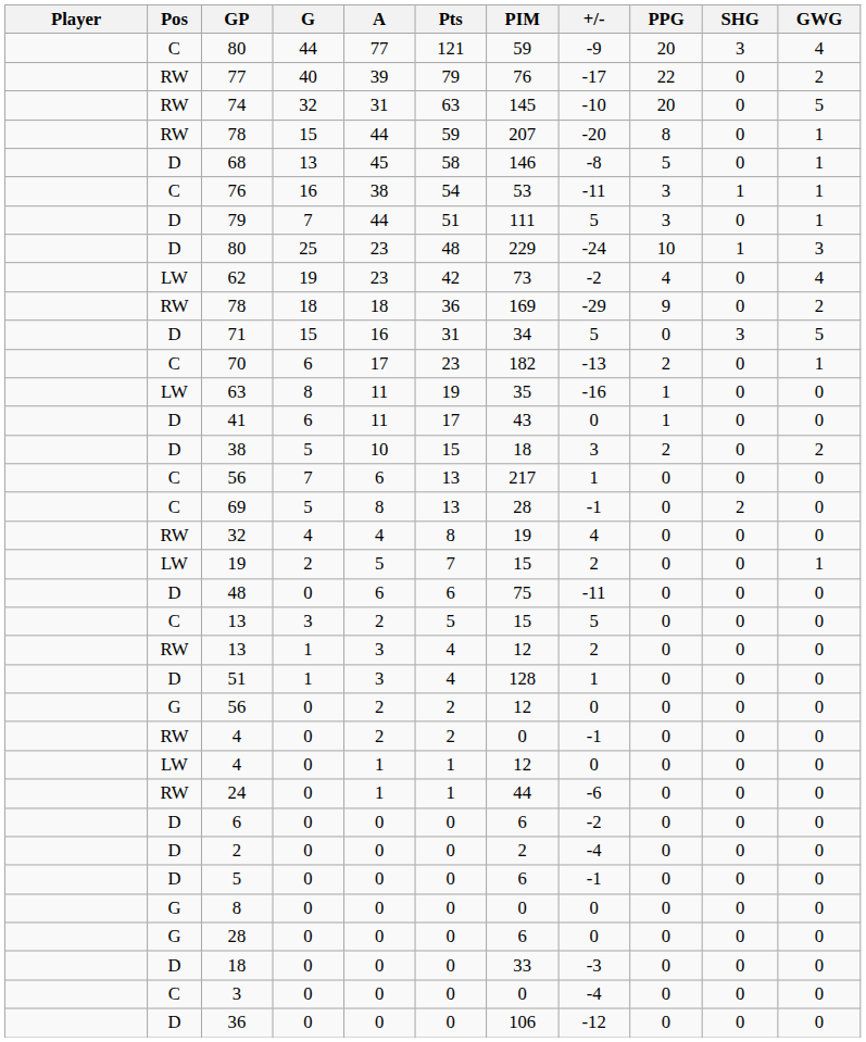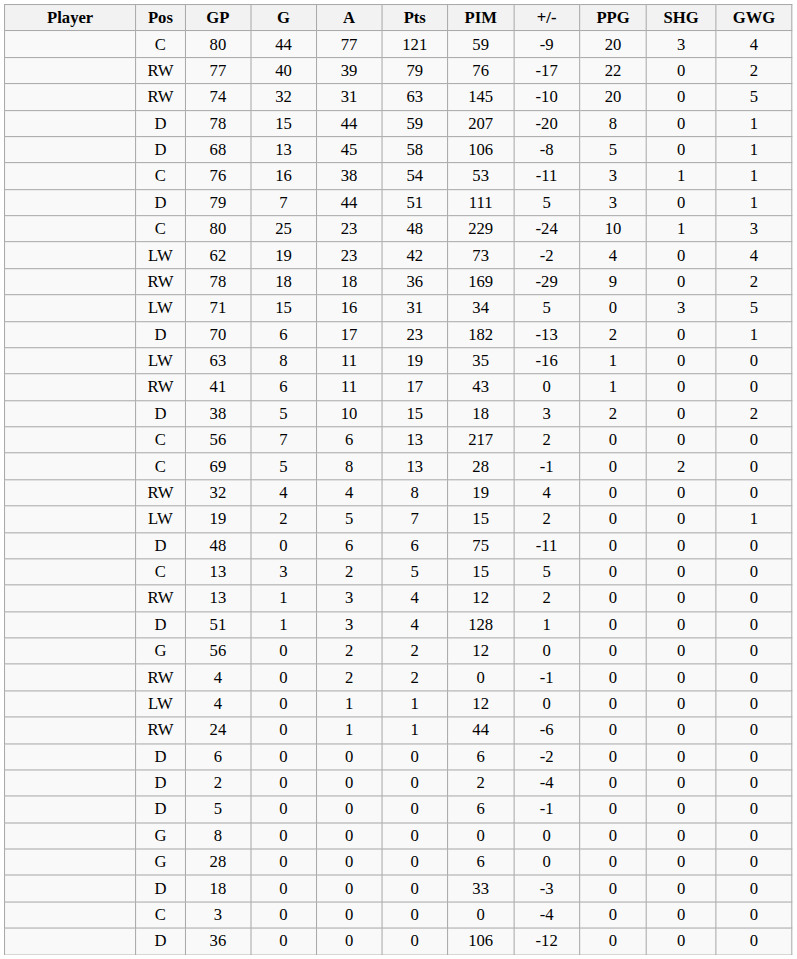 <table class="wikitable sortable" width="60%">
 <tr ALIGN="center">
 <th bgcolor="#DDDDFF" width="10%">Player</th>
 <th bgcolor="#DDDDFF" width="3%" title="Position">Pos</th>
 <th bgcolor="#DDDDFF" width="5%" title="Games played">GP</th>
 <th bgcolor="#DDDDFF" width="5%" title="Goals">G</th>
 <th bgcolor="#DDDDFF" width="5%" title="Assists">A</th>
 <th bgcolor="#DDDDFF" width="5%" title="Points">Pts</th>
 <th bgcolor="#DDDDFF" width="5%" title="Penalties in Minutes">PIM</th>
 <th bgcolor="#DDDDFF" width="5%" title="Plus/Minus">+/-</th>
 <th bgcolor="#DDDDFF" width="5%" title="Power Play Goals">PPG</th>
 <th bgcolor="#DDDDFF" width="5%" title="Short-handed Goals">SHG</th>
 <th bgcolor="#DDDDFF" width="5%" title="Game-winning Goals">GWG</th>
 </tr>
 <tr align="center">
 <td align="right"></td>
 <td>C</td>
 <td>80</td>
 <td>44</td>
 <td>77</td>
 <td>121</td>
 <td>59</td>
 <td>-9</td>
 <td>20</td>
 <td>3</td>
 <td>4</td>
 </tr>
 <tr align="center">
 <td align="right"></td>
 <td>RW</td>
 <td>77</td>
 <td>40</td>
 <td>39</td>
 <td>79</td>
 <td>76</td>
 <td>-17</td>
 <td>22</td>
 <td>0</td>
 <td>2</td>
 </tr>
 <tr align="center">
 <td align="right"></td>
 <td>RW</td>
 <td>74</td>
 <td>32</td>
 <td>31</td>
 <td>63</td>
 <td>145</td>
 <td>-10</td>
 <td>20</td>
 <td>0</td>
 <td>5</td>
 </tr>
 <tr align="center">
 <td align="right"></td>
-<td>RW</td>
+<td>D</td>
 <td>78</td>
 <td>15</td>
 <td>44</td>
 <td>59</td>
 <td>207</td>
 <td>-20</td>
 <td>8</td>
 <td>0</td>
 <td>1</td>
 </tr>
 <tr align="center">
 <td align="right"></td>
 <td>D</td>
 <td>68</td>
 <td>13</td>
 <td>45</td>
 <td>58</td>
-<td>146</td>
+<td>106</td>
 <td>-8</td>
 <td>5</td>
 <td>0</td>
 <td>1</td>
 </tr>
 <tr align="center">
 <td align="right"></td>
 <td>C</td>
 <td>76</td>
 <td>16</td>
 <td>38</td>
 <td>54</td>
 <td>53</td>
 <td>-11</td>
 <td>3</td>
 <td>1</td>
 <td>1</td>
 </tr>
 <tr align="center">
 <td align="right"></td>
 <td>D</td>
 <td>79</td>
 <td>7</td>
 <td>44</td>
 <td>51</td>
 <td>111</td>
 <td>5</td>
 <td>3</td>
 <td>0</td>
 <td>1</td>
 </tr>
 <tr align="center">
 <td align="right"></td>
-<td>D</td>
+<td>C</td>
 <td>80</td>
 <td>25</td>
 <td>23</td>
 <td>48</td>
 <td>229</td>
 <td>-24</td>
 <td>10</td>
 <td>1</td>
 <td>3</td>
 </tr>
 <tr align="center">
 <td align="right"></td>
 <td>LW</td>
 <td>62</td>
 <td>19</td>
 <td>23</td>
 <td>42</td>
 <td>73</td>
 <td>-2</td>
 <td>4</td>
 <td>0</td>
 <td>4</td>
 </tr>
 <tr align="center">
 <td align="right"></td>
 <td>RW</td>
 <td>78</td>
 <td>18</td>
 <td>18</td>
 <td>36</td>
 <td>169</td>
 <td>-29</td>
 <td>9</td>
 <td>0</td>
 <td>2</td>
 </tr>
 <tr align="center">
 <td align="right"></td>
-<td>D</td>
+<td>LW</td>
 <td>71</td>
 <td>15</td>
 <td>16</td>
 <td>31</td>
 <td>34</td>
 <td>5</td>
 <td>0</td>
 <td>3</td>
 <td>5</td>
 </tr>
 <tr align="center">
 <td align="right"></td>
-<td>C</td>
+<td>D</td>
 <td>70</td>
 <td>6</td>
 <td>17</td>
 <td>23</td>
 <td>182</td>
 <td>-13</td>
 <td>2</td>
 <td>0</td>
 <td>1</td>
 </tr>
 <tr align="center">
 <td align="right"></td>
 <td>LW</td>
 <td>63</td>
 <td>8</td>
 <td>11</td>
 <td>19</td>
 <td>35</td>
 <td>-16</td>
 <td>1</td>
 <td>0</td>
 <td>0</td>
 </tr>
 <tr align="center">
 <td align="right"></td>
-<td>D</td>
+<td>RW</td>
 <td>41</td>
 <td>6</td>
 <td>11</td>
 <td>17</td>
 <td>43</td>
 <td>0</td>
 <td>1</td>
 <td>0</td>
 <td>0</td>
 </tr>
 <tr align="center">
 <td align="right"></td>
 <td>D</td>
 <td>38</td>
 <td>5</td>
 <td>10</td>
 <td>15</td>
 <td>18</td>
 <td>3</td>
 <td>2</td>
 <td>0</td>
 <td>2</td>
 </tr>
 <tr align="center">
 <td align="right"></td>
 <td>C</td>
 <td>56</td>
 <td>7</td>
 <td>6</td>
 <td>13</td>
 <td>217</td>
-<td>1</td>
+<td>2</td>
 <td>0</td>
 <td>0</td>
 <td>0</td>
 </tr>
 <tr align="center">
 <td align="right"></td>
 <td>C</td>
 <td>69</td>
 <td>5</td>
 <td>8</td>
 <td>13</td>
 <td>28</td>
 <td>-1</td>
 <td>0</td>
 <td>2</td>
 <td>0</td>
 </tr>
 <tr align="center">
 <td align="right"></td>
 <td>RW</td>
 <td>32</td>
 <td>4</td>
 <td>4</td>
 <td>8</td>
 <td>19</td>
 <td>4</td>
 <td>0</td>
 <td>0</td>
 <td>0</td>
 </tr>
 <tr align="center">
 <td align="right"></td>
 <td>LW</td>
 <td>19</td>
 <td>2</td>
 <td>5</td>
 <td>7</td>
 <td>15</td>
 <td>2</td>
 <td>0</td>
 <td>0</td>
 <td>1</td>
 </tr>
 <tr align="center">
 <td align="right"></td>
 <td>D</td>
 <td>48</td>
 <td>0</td>
 <td>6</td>
 <td>6</td>
 <td>75</td>
 <td>-11</td>
 <td>0</td>
 <td>0</td>
 <td>0</td>
 </tr>
 <tr align="center">
 <td align="right"></td>
 <td>C</td>
 <td>13</td>
 <td>3</td>
 <td>2</td>
 <td>5</td>
 <td>15</td>
 <td>5</td>
 <td>0</td>
 <td>0</td>
 <td>0</td>
 </tr>
 <tr align="center">
 <td align="right"></td>
 <td>RW</td>
 <td>13</td>
 <td>1</td>
 <td>3</td>
 <td>4</td>
 <td>12</td>
 <td>2</td>
 <td>0</td>
 <td>0</td>
 <td>0</td>
 </tr>
 <tr align="center">
 <td align="right"></td>
 <td>D</td>
 <td>51</td>
 <td>1</td>
 <td>3</td>
 <td>4</td>
 <td>128</td>
 <td>1</td>
 <td>0</td>
 <td>0</td>
 <td>0</td>
 </tr>
 <tr align="center">
 <td align="right"></td>
 <td>G</td>
 <td>56</td>
 <td>0</td>
 <td>2</td>
 <td>2</td>
 <td>12</td>
 <td>0</td>
 <td>0</td>
 <td>0</td>
 <td>0</td>
 </tr>
 <tr align="center">
 <td align="right"></td>
 <td>RW</td>
 <td>4</td>
 <td>0</td>
 <td>2</td>
 <td>2</td>
 <td>0</td>
 <td>-1</td>
 <td>0</td>
 <td>0</td>
 <td>0</td>
 </tr>
 <tr align="center">
 <td align="right"></td>
 <td>LW</td>
 <td>4</td>
 <td>0</td>
 <td>1</td>
 <td>1</td>
 <td>12</td>
 <td>0</td>
 <td>0</td>
 <td>0</td>
 <td>0</td>
 </tr>
 <tr align="center">
 <td align="right"></td>
 <td>RW</td>
 <td>24</td>
 <td>0</td>
 <td>1</td>
 <td>1</td>
 <td>44</td>
 <td>-6</td>
 <td>0</td>
 <td>0</td>
 <td>0</td>
 </tr>
 <tr align="center">
 <td align="right"></td>
 <td>D</td>
 <td>6</td>
 <td>0</td>
 <td>0</td>
 <td>0</td>
 <td>6</td>
 <td>-2</td>
 <td>0</td>
 <td>0</td>
 <td>0</td>
 </tr>
 <tr align="center">
 <td align="right"></td>
 <td>D</td>
 <td>2</td>
 <td>0</td>
 <td>0</td>
 <td>0</td>
 <td>2</td>
 <td>-4</td>
 <td>0</td>
 <td>0</td>
 <td>0</td>
 </tr>
 <tr align="center">
 <td align="right"></td>
 <td>D</td>
 <td>5</td>
 <td>0</td>
 <td>0</td>
 <td>0</td>
 <td>6</td>
 <td>-1</td>
 <td>0</td>
 <td>0</td>
 <td>0</td>
 </tr>
 <tr align="center">
 <td align="right"></td>
 <td>G</td>
 <td>8</td>
 <td>0</td>
 <td>0</td>
 <td>0</td>
 <td>0</td>
 <td>0</td>
 <td>0</td>
 <td>0</td>
 <td>0</td>
 </tr>
 <tr align="center">
 <td align="right"></td>
 <td>G</td>
 <td>28</td>
 <td>0</td>
 <td>0</td>
 <td>0</td>
 <td>6</td>
 <td>0</td>
 <td>0</td>
 <td>0</td>
 <td>0</td>
 </tr>
 <tr align="center">
 <td align="right"></td>
 <td>D</td>
 <td>18</td>
 <td>0</td>
 <td>0</td>
 <td>0</td>
 <td>33</td>
 <td>-3</td>
 <td>0</td>
 <td>0</td>
 <td>0</td>
 </tr>
 <tr align="center">
 <td align="right"></td>
 <td>C</td>
 <td>3</td>
 <td>0</td>
 <td>0</td>
 <td>0</td>
 <td>0</td>
 <td>-4</td>
 <td>0</td>
 <td>0</td>
 <td>0</td>
 </tr>
 <tr align="center">
 <td align="right"></td>
 <td>D</td>
 <td>36</td>
 <td>0</td>
 <td>0</td>
 <td>0</td>
 <td>106</td>
 <td>-12</td>
 <td>0</td>
 <td>0</td>
 <td>0</td>
 </tr>
 </table>
